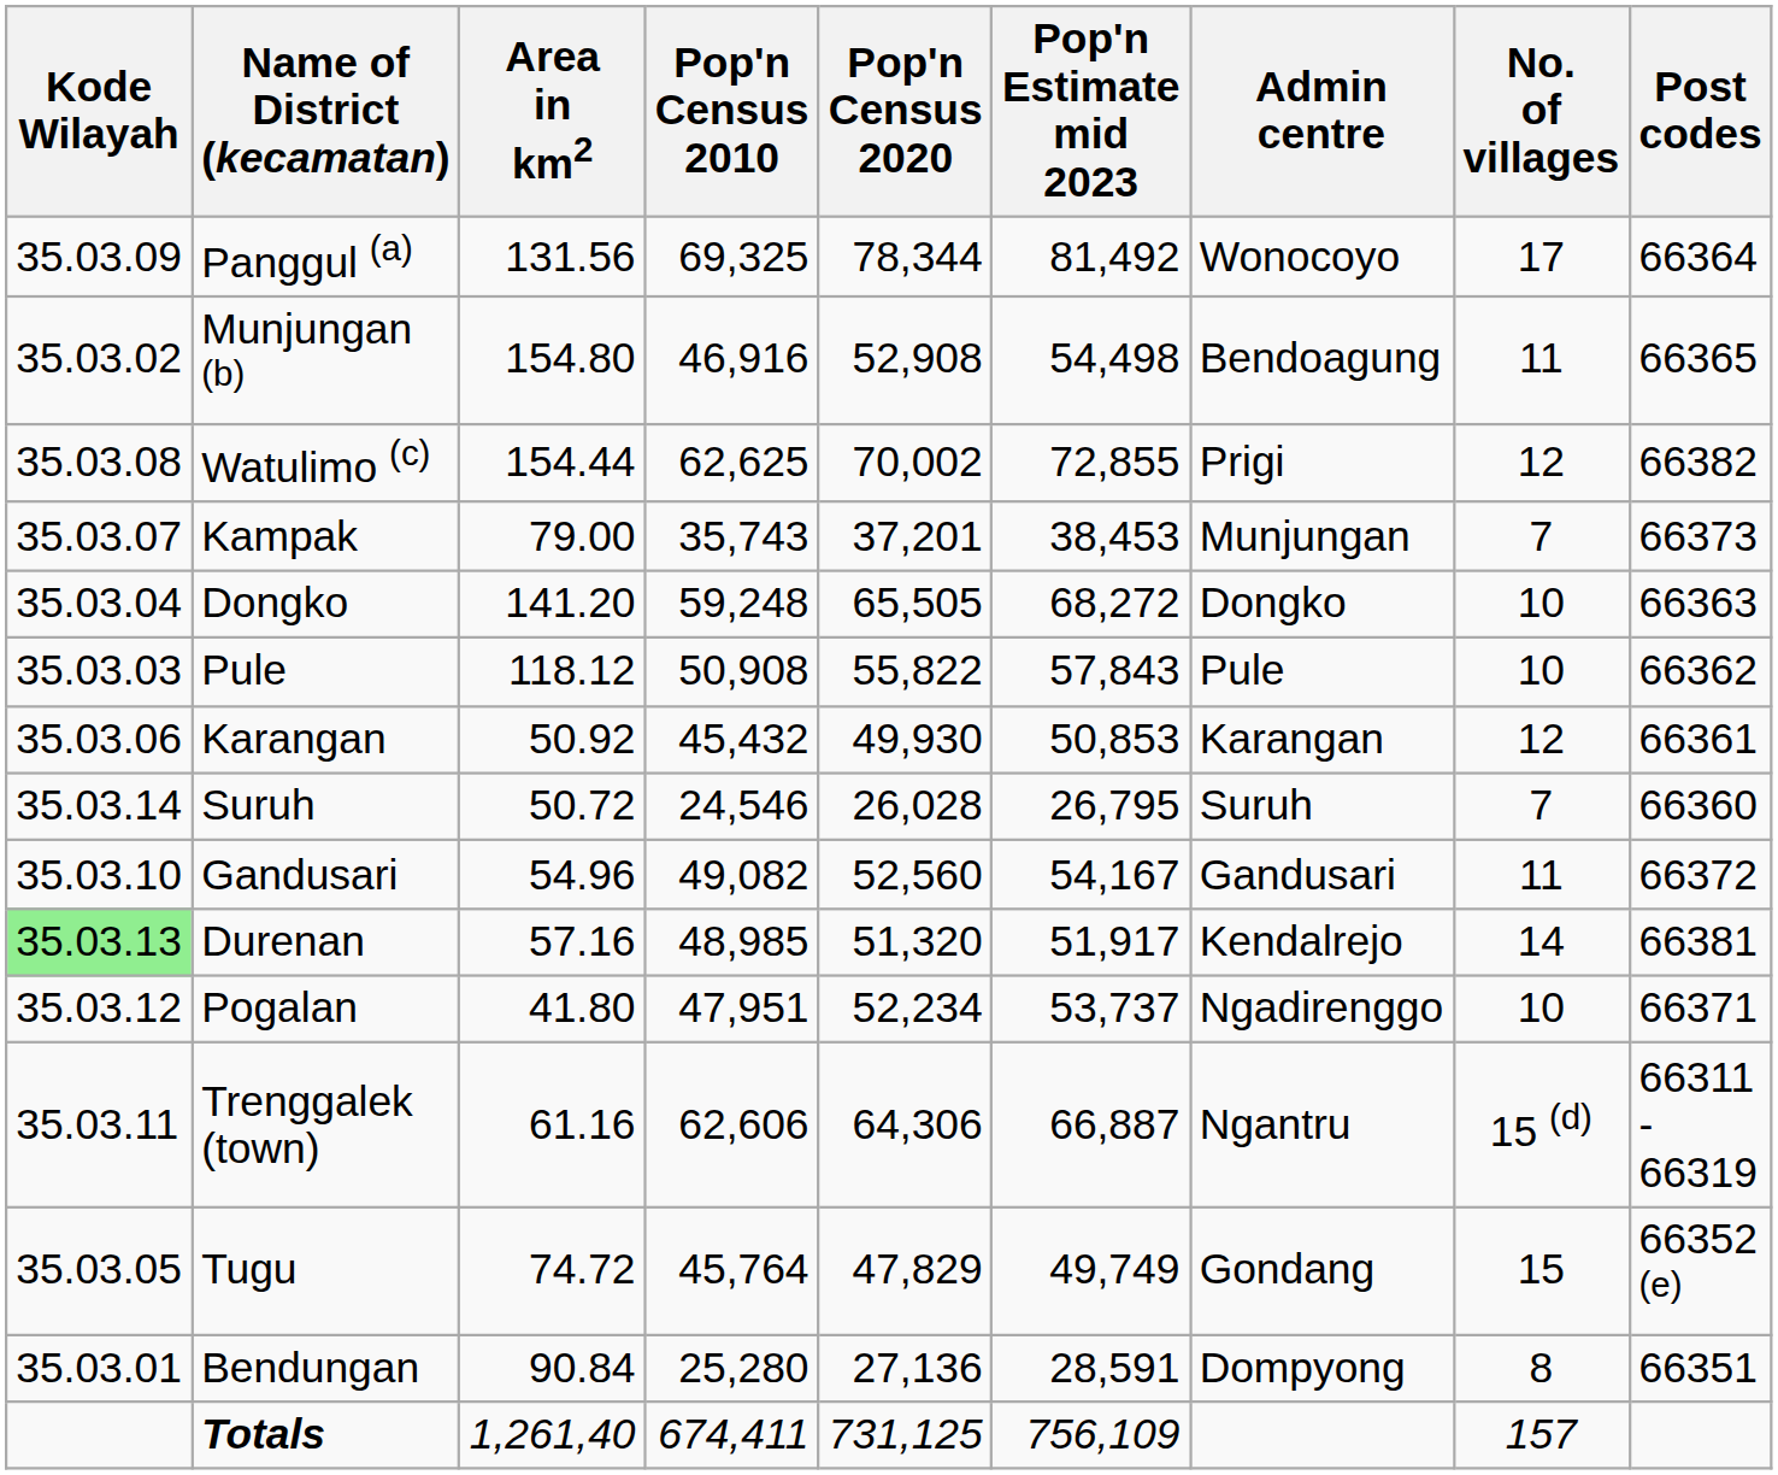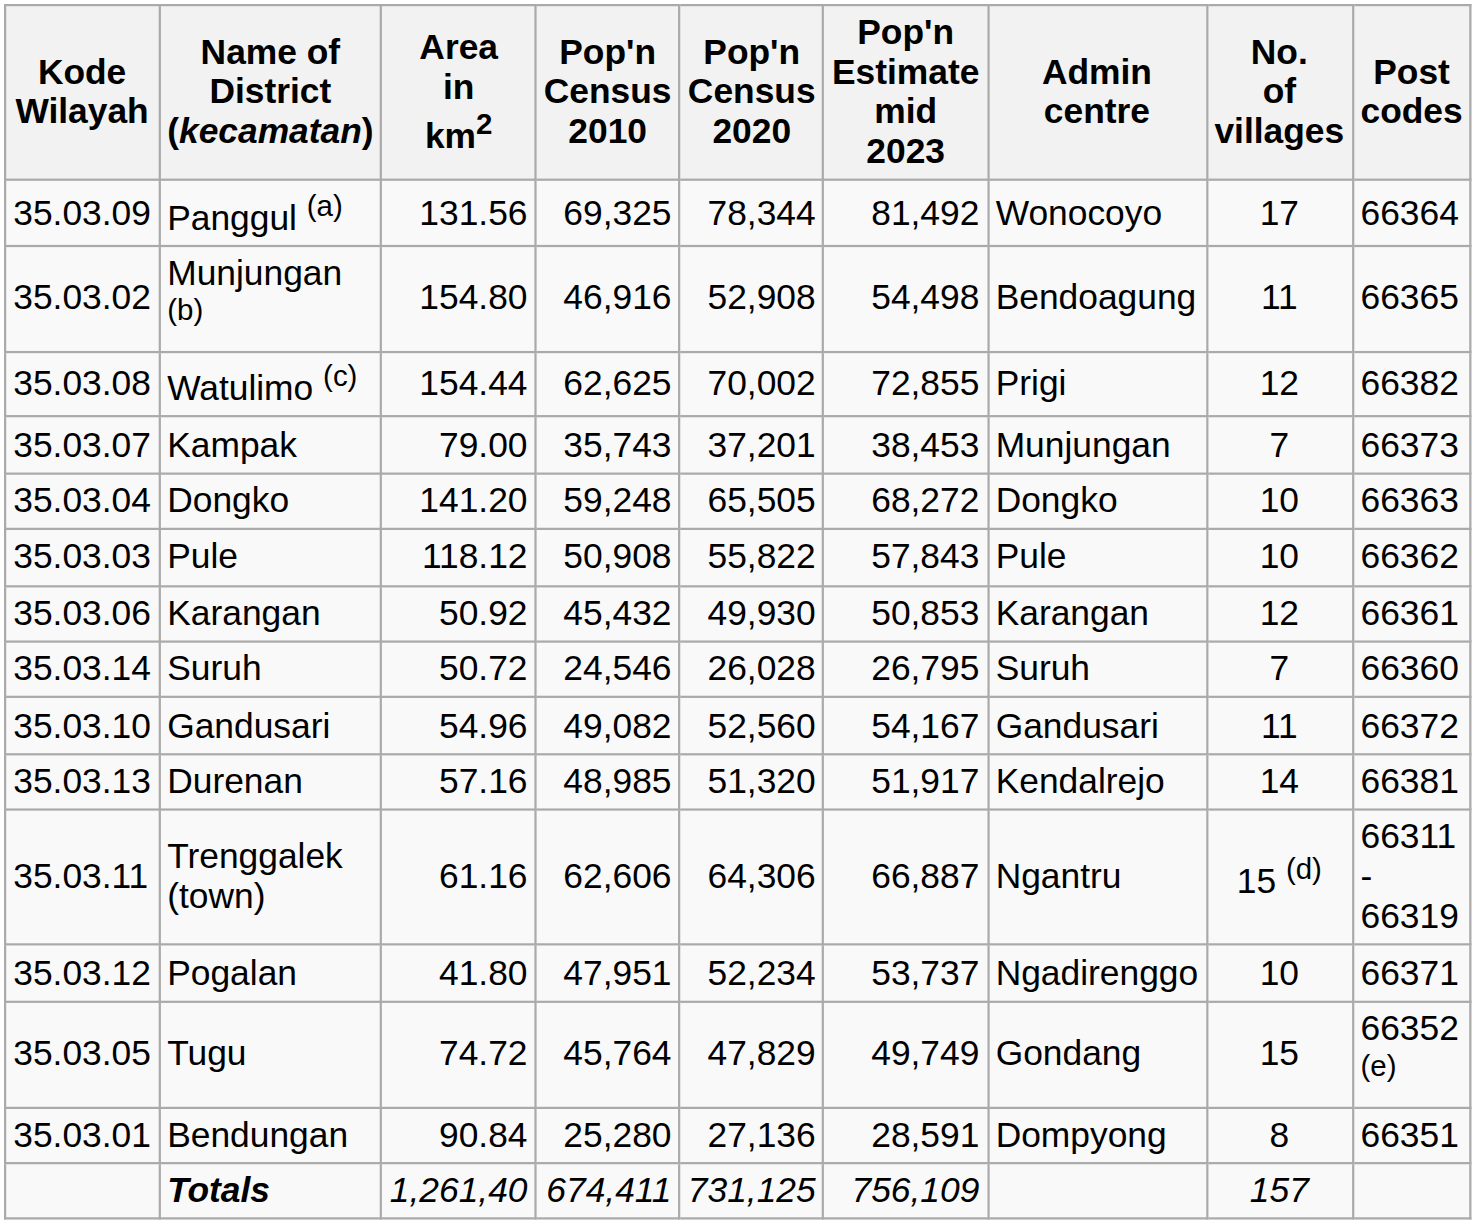 <table class="sortable wikitable">
 <tr>
 <th>Kode <br>Wilayah</th>
 <th>Name of<br>District<br>(<em>kecamatan</em>)</th>
 <th>Area <br> in <br>km<sup>2</sup></th>
 <th>Pop'n<br>Census<br>2010</th>
 <th>Pop'n<br>Census<br>2020</th>
 <th>Pop'n<br>Estimate<br>mid 2023</th>
 <th>Admin<br>centre</th>
 <th>No. <br>of<br>villages</th>
 <th>Post<br>codes</th>
 </tr>
 <tr>
 <td>35.03.09</td>
 <td>Panggul <sup>(a)</sup></td>
 <td align="right">131.56</td>
 <td align="right">69,325</td>
 <td align="right">78,344</td>
 <td align="right">81,492</td>
 <td>Wonocoyo</td>
 <td align="center">17</td>
 <td>66364</td>
 </tr>
 <tr>
 <td>35.03.02</td>
 <td>Munjungan <sup>(b)</sup></td>
 <td align="right">154.80</td>
 <td align="right">46,916</td>
 <td align="right">52,908</td>
 <td align="right">54,498</td>
 <td>Bendoagung</td>
 <td align="center">11</td>
 <td>66365</td>
 </tr>
 <tr>
 <td>35.03.08</td>
 <td>Watulimo <sup>(c)</sup></td>
 <td align="right">154.44</td>
 <td align="right">62,625</td>
 <td align="right">70,002</td>
 <td align="right">72,855</td>
 <td>Prigi</td>
 <td align="center">12</td>
 <td>66382</td>
 </tr>
 <tr>
 <td>35.03.07</td>
 <td>Kampak</td>
 <td align="right">79.00</td>
 <td align="right">35,743</td>
 <td align="right">37,201</td>
 <td align="right">38,453</td>
 <td>Munjungan</td>
 <td align="center">7</td>
 <td>66373</td>
 </tr>
 <tr>
 <td>35.03.04</td>
 <td>Dongko</td>
 <td align="right">141.20</td>
 <td align="right">59,248</td>
 <td align="right">65,505</td>
 <td align="right">68,272</td>
 <td>Dongko</td>
 <td align="center">10</td>
 <td>66363</td>
 </tr>
 <tr>
 <td>35.03.03</td>
 <td>Pule</td>
 <td align="right">118.12</td>
 <td align="right">50,908</td>
 <td align="right">55,822</td>
 <td align="right">57,843</td>
 <td>Pule</td>
 <td align="center">10</td>
 <td>66362</td>
 </tr>
 <tr>
 <td>35.03.06</td>
 <td>Karangan</td>
 <td align="right">50.92</td>
 <td align="right">45,432</td>
 <td align="right">49,930</td>
 <td align="right">50,853</td>
 <td>Karangan</td>
 <td align="center">12</td>
 <td>66361</td>
 </tr>
 <tr>
 <td>35.03.14</td>
 <td>Suruh</td>
 <td align="right">50.72</td>
 <td align="right">24,546</td>
 <td align="right">26,028</td>
 <td align="right">26,795</td>
 <td>Suruh</td>
 <td align="center">7</td>
 <td>66360</td>
 </tr>
 <tr>
 <td>35.03.10</td>
 <td>Gandusari</td>
 <td align="right">54.96</td>
 <td align="right">49,082</td>
 <td align="right">52,560</td>
 <td align="right">54,167</td>
 <td>Gandusari</td>
 <td align="center">11</td>
 <td>66372</td>
 </tr>
 <tr>
-<td style="background: lightgreen;">35.03.13</td>
+<td>35.03.13</td>
 <td>Durenan</td>
 <td align="right">57.16</td>
 <td align="right">48,985</td>
 <td align="right">51,320</td>
 <td align="right">51,917</td>
 <td>Kendalrejo</td>
 <td align="center">14</td>
 <td>66381</td>
+</tr>
+<tr>
+<td>35.03.11</td>
+<td>Trenggalek <br>(town)</td>
+<td align="right">61.16</td>
+<td align="right">62,606</td>
+<td align="right">64,306</td>
+<td align="right">66,887</td>
+<td>Ngantru</td>
+<td align="center">15 <sup>(d)</sup></td>
+<td>66311<br>- 66319</td>
 </tr>
 <tr>
 <td>35.03.12</td>
 <td>Pogalan</td>
 <td align="right">41.80</td>
 <td align="right">47,951</td>
 <td align="right">52,234</td>
 <td align="right">53,737</td>
 <td>Ngadirenggo</td>
 <td align="center">10</td>
 <td>66371</td>
-</tr>
-<tr>
-<td>35.03.11</td>
-<td>Trenggalek <br>(town)</td>
-<td align="right">61.16</td>
-<td align="right">62,606</td>
-<td align="right">64,306</td>
-<td align="right">66,887</td>
-<td>Ngantru</td>
-<td align="center">15 <sup>(d)</sup></td>
-<td>66311<br>- 66319</td>
 </tr>
 <tr>
 <td>35.03.05</td>
 <td>Tugu</td>
 <td align="right">74.72</td>
 <td align="right">45,764</td>
 <td align="right">47,829</td>
 <td align="right">49,749</td>
 <td>Gondang</td>
 <td align="center">15</td>
 <td>66352 <sup>(e)</sup></td>
 </tr>
 <tr>
 <td>35.03.01</td>
 <td>Bendungan</td>
 <td align="right">90.84</td>
 <td align="right">25,280</td>
 <td align="right">27,136</td>
 <td align="right">28,591</td>
 <td>Dompyong</td>
 <td align="center">8</td>
 <td>66351</td>
 </tr>
 <tr>
 <td></td>
 <td><strong><em>Totals</em></strong></td>
 <td align="right"><em>1,261,40</em></td>
 <td align="right"><em>674,411</em></td>
 <td align="right"><em>731,125</em></td>
 <td align="right"><em>756,109</em></td>
 <td></td>
 <td align="center"><em>157</em></td>
 <td></td>
 </tr>
 </table>
